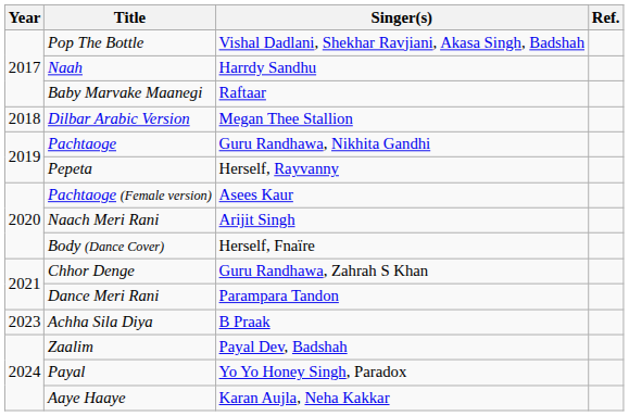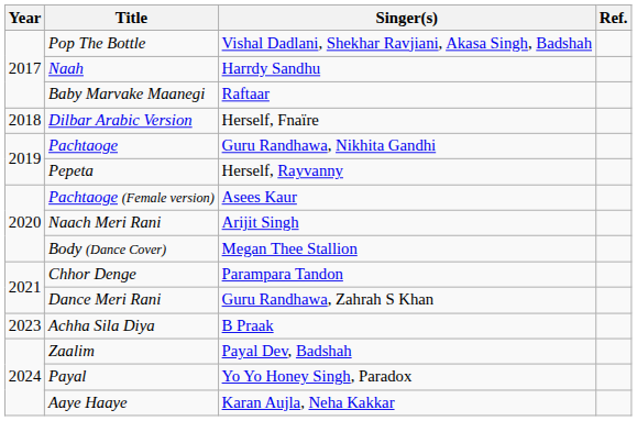 <table class="wikitable sortable">
 <tr>
 <th>Year</th>
 <th>Title</th>
 <th>Singer(s)</th>
 <th>Ref.</th>
 </tr>
 <tr>
 <td rowspan=3>2017</td>
 <td><em>Pop The Bottle</em></td>
 <td><a href='#'>Vishal Dadlani</a>, <a href='#'>Shekhar Ravjiani</a>, <a href='#'>Akasa Singh</a>, <a href='#'>Badshah</a></td>
 <td></td>
 </tr>
 <tr>
 <td><em><a href='#'>Naah</a></em></td>
 <td><a href='#'>Harrdy Sandhu</a></td>
 <td><em></em></td>
 </tr>
 <tr>
 <td><em>Baby Marvake Maanegi</em></td>
 <td><a href='#'>Raftaar</a></td>
 <td><em></em></td>
 </tr>
 <tr>
 <td>2018</td>
 <td><em><a href='#'>Dilbar Arabic Version</a></em></td>
-<td><a href='#'>Megan Thee Stallion</a></td>
+<td>Herself, Fnaïre</td>
 <td><em></em></td>
 </tr>
 <tr>
 <td rowspan=2>2019</td>
 <td><em><a href='#'>Pachtaoge</a></em></td>
 <td><a href='#'>Guru Randhawa</a>, <a href='#'>Nikhita Gandhi</a></td>
 <td><em></em></td>
 </tr>
 <tr>
 <td><em>Pepeta</em></td>
 <td>Herself, <a href='#'>Rayvanny</a></td>
 <td><em></em></td>
 </tr>
 <tr>
 <td rowspan="3">2020</td>
 <td><em><a href='#'>Pachtaoge</a></em> <em><small>(Female version)</small></em></td>
 <td><a href='#'>Asees Kaur</a></td>
 <td></td>
 </tr>
 <tr>
 <td><em>Naach Meri Rani</em></td>
 <td><a href='#'>Arijit Singh</a></td>
 <td></td>
 </tr>
 <tr>
 <td><em>Body</em> <em><small>(Dance Cover)</small></em></td>
-<td>Herself, Fnaïre</td>
+<td><a href='#'>Megan Thee Stallion</a></td>
 <td></td>
 </tr>
 <tr>
 <td rowspan="2">2021</td>
 <td><em>Chhor Denge</em></td>
-<td><a href='#'>Guru Randhawa</a>, Zahrah S Khan</td>
+<td><a href='#'>Parampara Tandon</a></td>
 <td><em></em></td>
 </tr>
 <tr>
 <td><em>Dance Meri Rani</em></td>
-<td><a href='#'>Parampara Tandon</a></td>
+<td><a href='#'>Guru Randhawa</a>, Zahrah S Khan</td>
 <td></td>
 </tr>
 <tr>
 <td>2023</td>
 <td><em>Achha Sila Diya</em></td>
 <td><a href='#'>B Praak</a></td>
 <td></td>
 </tr>
 <tr>
 <td rowspan="3">2024</td>
 <td><em>Zaalim</em></td>
 <td><a href='#'>Payal Dev</a>, <a href='#'>Badshah</a></td>
 <td></td>
 </tr>
 <tr>
 <td><em>Payal</em></td>
 <td><a href='#'>Yo Yo Honey Singh</a>, Paradox</td>
 <td></td>
 </tr>
 <tr>
 <td><em>Aaye Haaye</em></td>
 <td><a href='#'>Karan Aujla</a>, <a href='#'>Neha Kakkar</a></td>
 <td></td>
 </tr>
 </table>
